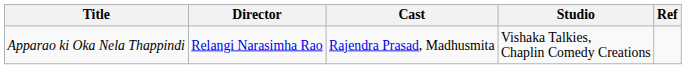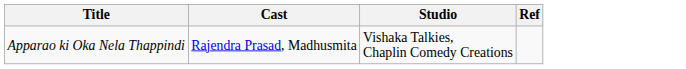 <table class="wikitable sortable">
 <tr>
 <th>Title</th>
-<th>Director</th>
 <th>Cast</th>
 <th>Studio</th>
 <th>Ref</th>
 </tr>
 <tr>
 <td><em>Apparao ki Oka Nela Thappindi</em></td>
-<td><a href='#'>Relangi Narasimha Rao</a></td>
 <td><a href='#'>Rajendra Prasad</a>,  Madhusmita</td>
 <td>Vishaka Talkies,<br>Chaplin Comedy Creations</td>
 <td></td>
 </tr>
 </table>
